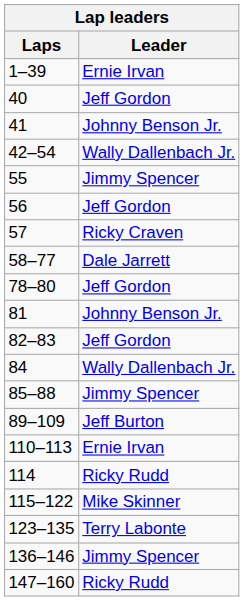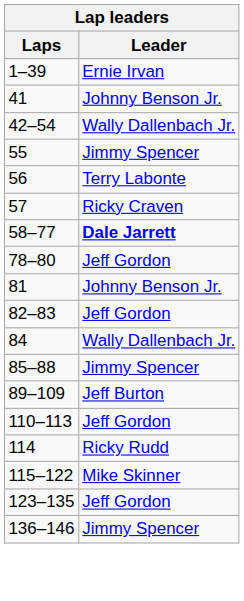 <table class="wikitable">
 <tr>
 <th colspan=2>Lap leaders</th>
 </tr>
 <tr>
 <th>Laps</th>
 <th>Leader</th>
 </tr>
 <tr>
 <td>1–39</td>
 <td><a href='#'>Ernie Irvan</a></td>
-</tr>
-<tr>
-<td>40</td>
-<td><a href='#'>Jeff Gordon</a></td>
 </tr>
 <tr>
 <td>41</td>
 <td><a href='#'>Johnny Benson Jr.</a></td>
 </tr>
 <tr>
 <td>42–54</td>
 <td><a href='#'>Wally Dallenbach Jr.</a></td>
 </tr>
 <tr>
 <td>55</td>
 <td><a href='#'>Jimmy Spencer</a></td>
 </tr>
 <tr>
 <td>56</td>
-<td><a href='#'>Jeff Gordon</a></td>
+<td><a href='#'>Terry Labonte</a></td>
 </tr>
 <tr>
 <td>57</td>
 <td><a href='#'>Ricky Craven</a></td>
 </tr>
 <tr>
 <td>58–77</td>
-<td><a href='#'>Dale Jarrett</a></td>
+<td><strong><a href='#'>Dale Jarrett</a></strong></td>
 </tr>
 <tr>
 <td>78–80</td>
 <td><a href='#'>Jeff Gordon</a></td>
 </tr>
 <tr>
 <td>81</td>
 <td><a href='#'>Johnny Benson Jr.</a></td>
 </tr>
 <tr>
 <td>82–83</td>
 <td><a href='#'>Jeff Gordon</a></td>
 </tr>
 <tr>
 <td>84</td>
 <td><a href='#'>Wally Dallenbach Jr.</a></td>
 </tr>
 <tr>
 <td>85–88</td>
 <td><a href='#'>Jimmy Spencer</a></td>
 </tr>
 <tr>
 <td>89–109</td>
 <td><a href='#'>Jeff Burton</a></td>
 </tr>
 <tr>
 <td>110–113</td>
-<td><a href='#'>Ernie Irvan</a></td>
+<td><a href='#'>Jeff Gordon</a></td>
 </tr>
 <tr>
 <td>114</td>
 <td><a href='#'>Ricky Rudd</a></td>
 </tr>
 <tr>
 <td>115–122</td>
 <td><a href='#'>Mike Skinner</a></td>
 </tr>
 <tr>
 <td>123–135</td>
-<td><a href='#'>Terry Labonte</a></td>
+<td><a href='#'>Jeff Gordon</a></td>
 </tr>
 <tr>
 <td>136–146</td>
 <td><a href='#'>Jimmy Spencer</a></td>
 </tr>
-<tr>
-<td>147–160</td>
-<td><a href='#'>Ricky Rudd</a></td>
-</tr>
 </table>
